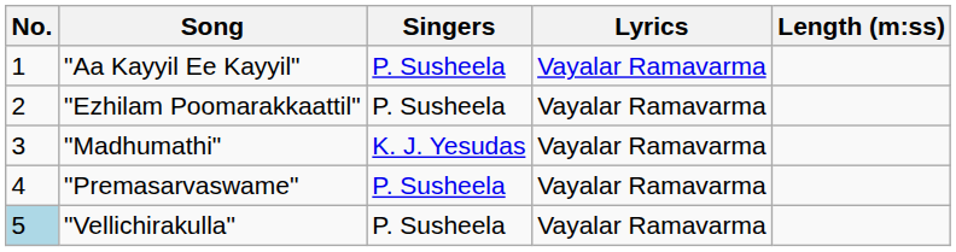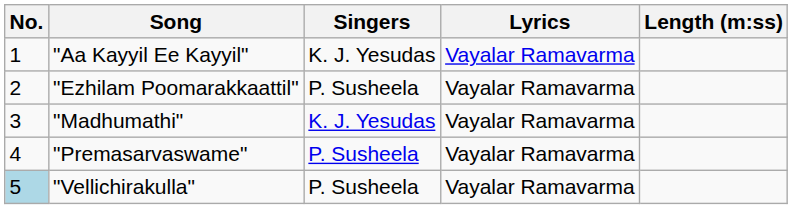 <table class="wikitable" style="font-size:95%;">
 <tr>
 <th>No.</th>
 <th>Song</th>
 <th>Singers</th>
 <th>Lyrics</th>
 <th>Length (m:ss)</th>
 </tr>
 <tr>
 <td>1</td>
 <td>"Aa Kayyil Ee Kayyil"</td>
-<td><a href='#'>P. Susheela</a></td>
+<td>K. J. Yesudas</td>
 <td><a href='#'>Vayalar Ramavarma</a></td>
 <td></td>
 </tr>
 <tr>
 <td>2</td>
 <td>"Ezhilam Poomarakkaattil"</td>
 <td>P. Susheela</td>
 <td>Vayalar Ramavarma</td>
 <td></td>
 </tr>
 <tr>
 <td>3</td>
 <td>"Madhumathi"</td>
 <td><a href='#'>K. J. Yesudas</a></td>
 <td>Vayalar Ramavarma</td>
 <td></td>
 </tr>
 <tr>
 <td>4</td>
 <td>"Premasarvaswame"</td>
 <td><a href='#'>P. Susheela</a></td>
 <td>Vayalar Ramavarma</td>
 <td></td>
 </tr>
 <tr>
 <td style="background: lightblue;">5</td>
 <td>"Vellichirakulla"</td>
 <td>P. Susheela</td>
 <td>Vayalar Ramavarma</td>
 <td></td>
 </tr>
 </table>
